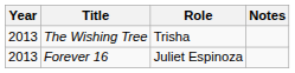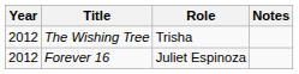 <table class="wikitable">
 <tr>
 <th>Year</th>
 <th>Title</th>
 <th>Role</th>
 <th>Notes</th>
 </tr>
 <tr>
-<td>2013</td>
+<td>2012</td>
 <td><em>The Wishing Tree</em></td>
 <td>Trisha</td>
 <td></td>
 </tr>
 <tr>
-<td>2013</td>
+<td>2012</td>
 <td><em>Forever 16</em></td>
 <td>Juliet Espinoza</td>
 <td></td>
 </tr>
 </table>
